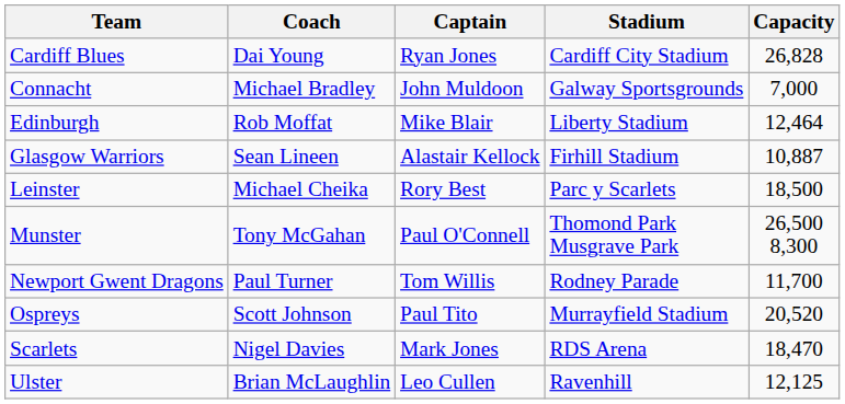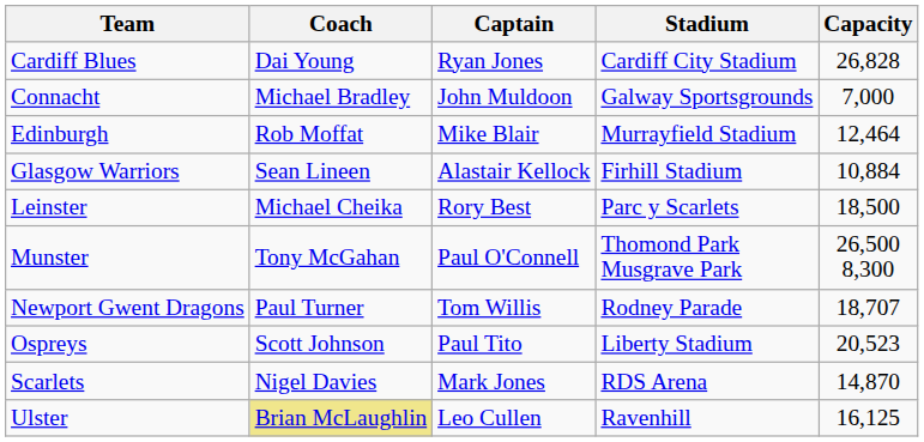 <table class="wikitable sortable">
 <tr>
 <th>Team</th>
 <th>Coach</th>
 <th>Captain</th>
 <th>Stadium</th>
 <th>Capacity</th>
 </tr>
 <tr>
 <td> <a href='#'>Cardiff Blues</a></td>
 <td> <a href='#'>Dai Young</a></td>
 <td> <a href='#'>Ryan Jones</a></td>
 <td><a href='#'>Cardiff City Stadium</a></td>
 <td style="text-align:center">26,828</td>
 </tr>
 <tr>
 <td> <a href='#'>Connacht</a></td>
 <td> <a href='#'>Michael Bradley</a></td>
 <td> <a href='#'>John Muldoon</a></td>
 <td><a href='#'>Galway Sportsgrounds</a></td>
 <td style="text-align:center">7,000</td>
 </tr>
 <tr>
 <td> <a href='#'>Edinburgh</a></td>
 <td> <a href='#'>Rob Moffat</a></td>
 <td> <a href='#'>Mike Blair</a></td>
-<td><a href='#'>Liberty Stadium</a></td>
+<td><a href='#'>Murrayfield Stadium</a></td>
 <td style="text-align:center">12,464</td>
 </tr>
 <tr>
 <td> <a href='#'>Glasgow Warriors</a></td>
 <td> <a href='#'>Sean Lineen</a></td>
 <td> <a href='#'>Alastair Kellock</a></td>
 <td><a href='#'>Firhill Stadium</a></td>
-<td style="text-align:center">10,887</td>
+<td style="text-align:center">10,884</td>
 </tr>
 <tr>
 <td> <a href='#'>Leinster</a></td>
 <td> <a href='#'>Michael Cheika</a></td>
 <td> <a href='#'>Rory Best</a></td>
 <td><a href='#'>Parc y Scarlets</a></td>
 <td style="text-align:center">18,500</td>
 </tr>
 <tr>
 <td> <a href='#'>Munster</a></td>
 <td> <a href='#'>Tony McGahan</a></td>
 <td> <a href='#'>Paul O'Connell</a></td>
 <td><a href='#'>Thomond Park</a><br><a href='#'>Musgrave Park</a></td>
 <td style="text-align:center">26,500<br>8,300</td>
 </tr>
 <tr>
 <td> <a href='#'>Newport Gwent Dragons</a></td>
 <td> <a href='#'>Paul Turner</a></td>
 <td> <a href='#'>Tom Willis</a></td>
 <td><a href='#'>Rodney Parade</a></td>
-<td style="text-align:center">11,700</td>
+<td style="text-align:center">18,707</td>
 </tr>
 <tr>
 <td> <a href='#'>Ospreys</a></td>
 <td> <a href='#'>Scott Johnson</a></td>
 <td> <a href='#'>Paul Tito</a></td>
-<td><a href='#'>Murrayfield Stadium</a></td>
-<td style="text-align:center">20,520</td>
+<td><a href='#'>Liberty Stadium</a></td>
+<td style="text-align:center">20,523</td>
 </tr>
 <tr>
 <td> <a href='#'>Scarlets</a></td>
 <td> <a href='#'>Nigel Davies</a></td>
 <td> <a href='#'>Mark Jones</a></td>
 <td><a href='#'>RDS Arena</a></td>
-<td style="text-align:center">18,470</td>
+<td style="text-align:center">14,870</td>
 </tr>
 <tr>
 <td> <a href='#'>Ulster</a></td>
-<td> <a href='#'>Brian McLaughlin</a></td>
+<td style="background: khaki;"> <a href='#'>Brian McLaughlin</a></td>
 <td> <a href='#'>Leo Cullen</a></td>
 <td><a href='#'>Ravenhill</a></td>
-<td style="text-align:center">12,125</td>
+<td style="text-align:center">16,125</td>
 </tr>
 </table>
